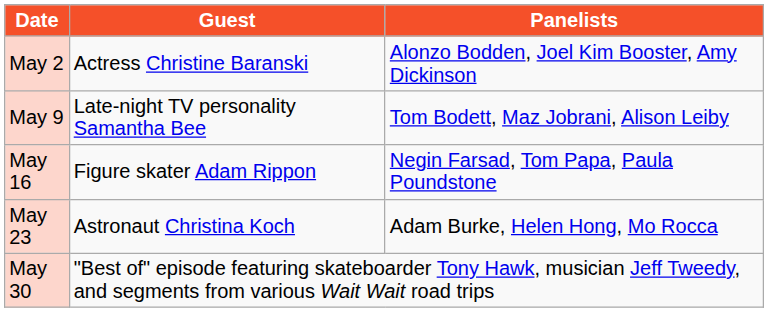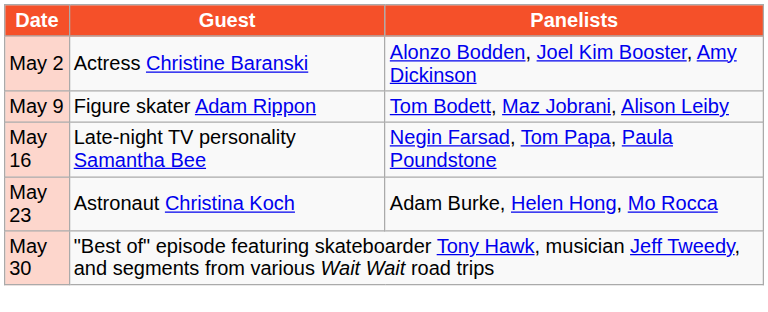 <table class="wikitable">
 <tr>
 <th style="background:#F55029;color:#FFFFFF;">Date</th>
 <th style="background:#F55029;color:#FFFFFF;">Guest</th>
 <th style="background:#F55029;color:#FFFFFF;">Panelists</th>
 </tr>
 <tr>
 <td style="background:#FDD6CC;color:#000000;">May 2</td>
 <td>Actress <a href='#'>Christine Baranski</a></td>
 <td><a href='#'>Alonzo Bodden</a>, <a href='#'>Joel Kim Booster</a>, <a href='#'>Amy Dickinson</a></td>
 </tr>
 <tr>
 <td style="background:#FDD6CC;color:#000000;">May 9</td>
-<td>Late-night TV personality <a href='#'>Samantha Bee</a></td>
+<td>Figure skater <a href='#'>Adam Rippon</a></td>
 <td><a href='#'>Tom Bodett</a>, <a href='#'>Maz Jobrani</a>, <a href='#'>Alison Leiby</a></td>
 </tr>
 <tr>
 <td style="background:#FDD6CC;color:#000000;">May 16</td>
-<td>Figure skater <a href='#'>Adam Rippon</a></td>
+<td>Late-night TV personality <a href='#'>Samantha Bee</a></td>
 <td><a href='#'>Negin Farsad</a>, <a href='#'>Tom Papa</a>, <a href='#'>Paula Poundstone</a></td>
 </tr>
 <tr>
 <td style="background:#FDD6CC;color:#000000;">May 23</td>
 <td>Astronaut <a href='#'>Christina Koch</a></td>
 <td>Adam Burke, <a href='#'>Helen Hong</a>, <a href='#'>Mo Rocca</a></td>
 </tr>
 <tr>
 <td style="background:#FDD6CC;color:#000000;">May 30</td>
 <td colspan=2>"Best of" episode featuring skateboarder <a href='#'>Tony Hawk</a>, musician <a href='#'>Jeff Tweedy</a>, and segments from various <em>Wait Wait</em> road trips</td>
 </tr>
 </table>
